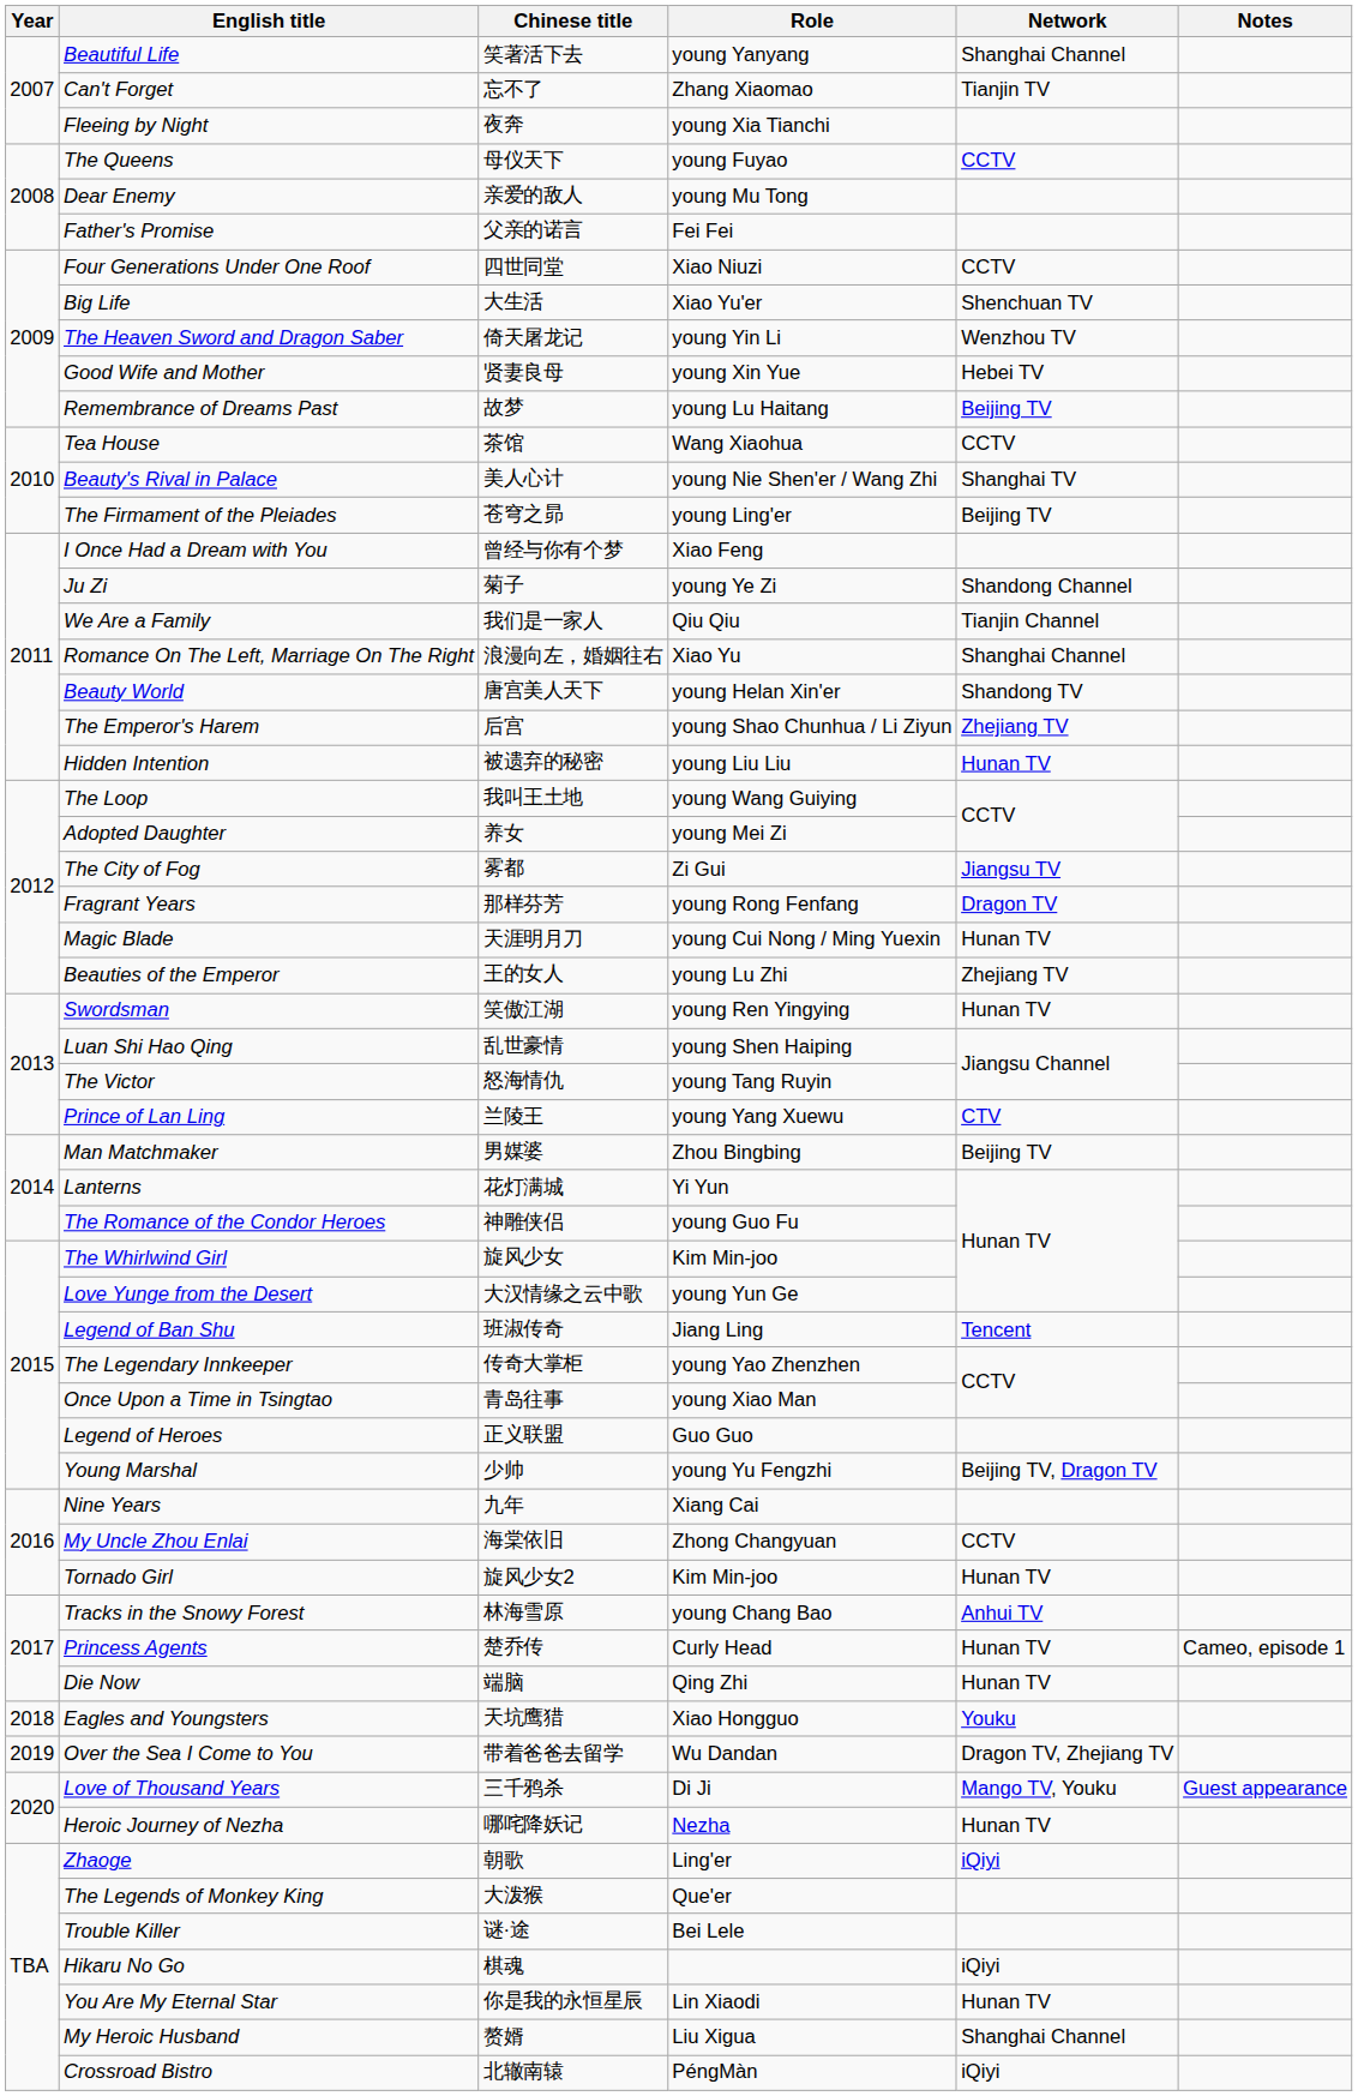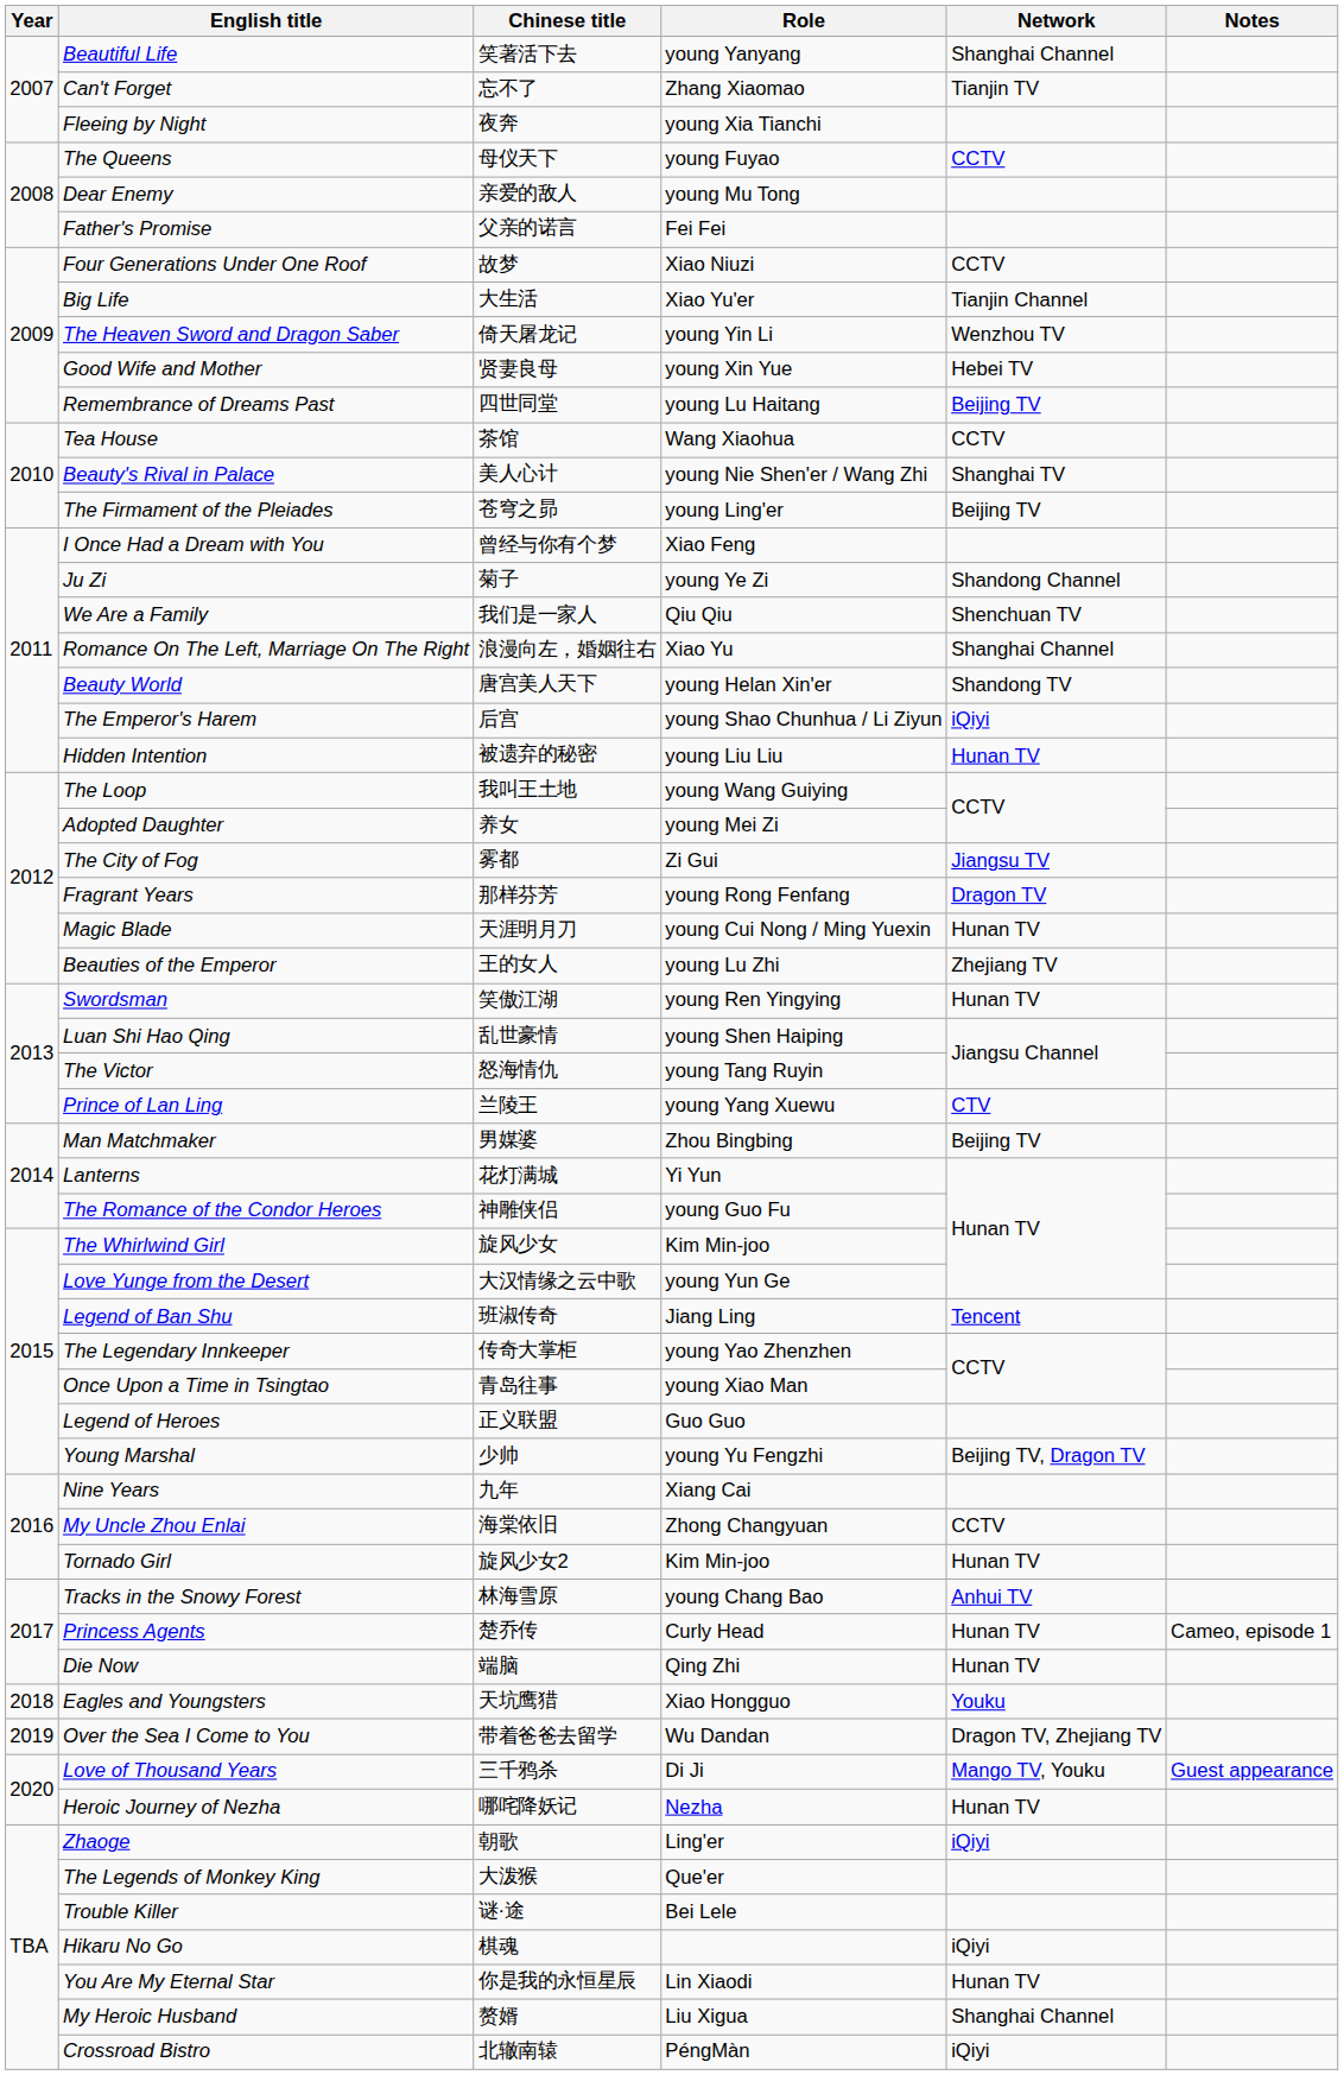 <table class="wikitable">
 <tr>
 <th>Year</th>
 <th>English title</th>
 <th>Chinese title</th>
 <th>Role</th>
 <th>Network</th>
 <th>Notes</th>
 </tr>
 <tr>
 <td rowspan=3>2007</td>
 <td><em><a href='#'>Beautiful Life</a></em></td>
 <td>笑著活下去</td>
 <td>young Yanyang</td>
 <td>Shanghai Channel</td>
 <td></td>
 </tr>
 <tr>
 <td><em>Can't Forget</em></td>
 <td>忘不了</td>
 <td>Zhang Xiaomao</td>
 <td>Tianjin TV</td>
 <td></td>
 </tr>
 <tr>
 <td><em>Fleeing by Night</em></td>
 <td>夜奔</td>
 <td>young Xia Tianchi</td>
 <td></td>
 <td></td>
 </tr>
 <tr>
 <td rowspan=3>2008</td>
 <td><em>The Queens</em></td>
 <td>母仪天下</td>
 <td>young Fuyao</td>
 <td><a href='#'>CCTV</a></td>
 <td></td>
 </tr>
 <tr>
 <td><em>Dear Enemy</em></td>
 <td>亲爱的敌人</td>
 <td>young Mu Tong</td>
 <td></td>
 <td></td>
 </tr>
 <tr>
 <td><em>Father's Promise </em></td>
 <td>父亲的诺言</td>
 <td>Fei Fei</td>
 <td></td>
 <td></td>
 </tr>
 <tr>
 <td rowspan=5>2009</td>
 <td><em>Four Generations Under One Roof</em></td>
-<td>四世同堂</td>
+<td>故梦</td>
 <td>Xiao Niuzi</td>
 <td>CCTV</td>
 <td></td>
 </tr>
 <tr>
 <td><em>Big Life</em></td>
 <td>大生活</td>
 <td>Xiao Yu'er</td>
-<td>Shenchuan TV</td>
+<td>Tianjin Channel</td>
 <td></td>
 </tr>
 <tr>
 <td><em><a href='#'>The Heaven Sword and Dragon Saber</a></em></td>
 <td>倚天屠龙记</td>
 <td>young Yin Li</td>
 <td>Wenzhou TV</td>
 <td></td>
 </tr>
 <tr>
 <td><em>Good Wife and Mother </em></td>
 <td>贤妻良母</td>
 <td>young Xin Yue</td>
 <td>Hebei TV</td>
 <td></td>
 </tr>
 <tr>
 <td><em>Remembrance of Dreams Past </em></td>
-<td>故梦</td>
+<td>四世同堂</td>
 <td>young Lu Haitang</td>
 <td><a href='#'>Beijing TV</a></td>
 <td></td>
 </tr>
 <tr>
 <td rowspan=3>2010</td>
 <td><em>Tea House</em></td>
 <td>茶馆</td>
 <td>Wang Xiaohua</td>
 <td>CCTV</td>
 <td></td>
 </tr>
 <tr>
 <td><em><a href='#'>Beauty's Rival in Palace </a></em></td>
 <td>美人心计</td>
 <td>young  Nie Shen'er / Wang Zhi</td>
 <td>Shanghai TV</td>
 <td></td>
 </tr>
 <tr>
 <td><em>The Firmament of the Pleiades</em></td>
 <td>苍穹之昴</td>
 <td>young Ling'er</td>
 <td>Beijing TV</td>
 <td></td>
 </tr>
 <tr>
 <td rowspan=7>2011</td>
 <td><em>I Once Had a Dream with You</em></td>
 <td>曾经与你有个梦</td>
 <td>Xiao Feng</td>
 <td></td>
 <td></td>
 </tr>
 <tr>
 <td><em>Ju Zi</em></td>
 <td>菊子</td>
 <td>young Ye Zi</td>
 <td>Shandong Channel</td>
 <td></td>
 </tr>
 <tr>
 <td><em>We Are a Family</em></td>
 <td>我们是一家人</td>
 <td>Qiu Qiu</td>
-<td>Tianjin Channel</td>
+<td>Shenchuan TV</td>
 <td></td>
 </tr>
 <tr>
 <td><em>Romance On The Left, Marriage On The Right</em></td>
 <td>浪漫向左，婚姻往右</td>
 <td>Xiao Yu</td>
 <td>Shanghai Channel</td>
 <td></td>
 </tr>
 <tr>
 <td><em><a href='#'>Beauty World</a></em></td>
 <td>唐宫美人天下</td>
 <td>young Helan Xin'er</td>
 <td>Shandong TV</td>
 <td></td>
 </tr>
 <tr>
 <td><em>The Emperor's Harem </em></td>
 <td>后宫</td>
 <td>young  Shao Chunhua / Li Ziyun</td>
-<td><a href='#'>Zhejiang TV</a></td>
+<td><a href='#'>iQiyi</a></td>
 <td></td>
 </tr>
 <tr>
 <td><em>Hidden Intention</em></td>
 <td>被遗弃的秘密</td>
 <td>young Liu Liu</td>
 <td><a href='#'>Hunan TV</a></td>
 <td></td>
 </tr>
 <tr>
 <td rowspan=6>2012</td>
 <td><em>The Loop</em></td>
 <td>我叫王土地</td>
 <td>young Wang Guiying</td>
 <td rowspan=2>CCTV</td>
 <td></td>
 </tr>
 <tr>
 <td><em>Adopted Daughter</em></td>
 <td>养女</td>
 <td>young Mei Zi</td>
 <td></td>
 </tr>
 <tr>
 <td><em>The City of Fog </em></td>
 <td>雾都</td>
 <td>Zi Gui</td>
 <td><a href='#'>Jiangsu TV</a></td>
 <td></td>
 </tr>
 <tr>
 <td><em>Fragrant Years</em></td>
 <td>那样芬芳</td>
 <td>young Rong Fenfang</td>
 <td><a href='#'>Dragon TV</a></td>
 <td></td>
 </tr>
 <tr>
 <td><em>Magic Blade</em></td>
 <td>天涯明月刀</td>
 <td>young Cui Nong / Ming Yuexin</td>
 <td>Hunan TV</td>
 <td></td>
 </tr>
 <tr>
 <td><em>Beauties of the Emperor</em></td>
 <td>王的女人</td>
 <td>young Lu Zhi</td>
 <td>Zhejiang TV</td>
 <td></td>
 </tr>
 <tr>
 <td rowspan=4>2013</td>
 <td><em><a href='#'>Swordsman</a></em></td>
 <td>笑傲江湖</td>
 <td>young Ren Yingying</td>
 <td>Hunan TV</td>
 <td></td>
 </tr>
 <tr>
 <td><em>Luan Shi Hao Qing</em></td>
 <td>乱世豪情</td>
 <td>young Shen Haiping</td>
 <td rowspan=2>Jiangsu Channel</td>
 <td></td>
 </tr>
 <tr>
 <td><em>The Victor</em></td>
 <td>怒海情仇</td>
 <td>young Tang Ruyin</td>
 <td></td>
 </tr>
 <tr>
 <td><em><a href='#'>Prince of Lan Ling</a></em></td>
 <td>兰陵王</td>
 <td>young Yang Xuewu</td>
 <td><a href='#'>CTV</a></td>
 <td></td>
 </tr>
 <tr>
 <td rowspan=3>2014</td>
 <td><em>Man Matchmaker </em></td>
 <td>男媒婆</td>
 <td>Zhou Bingbing</td>
 <td>Beijing TV</td>
 <td></td>
 </tr>
 <tr>
 <td><em>Lanterns</em></td>
 <td>花灯满城</td>
 <td>Yi Yun</td>
 <td rowspan=4>Hunan TV</td>
 <td></td>
 </tr>
 <tr>
 <td><em><a href='#'>The Romance of the Condor Heroes</a></em></td>
 <td>神雕侠侣</td>
 <td>young Guo Fu</td>
 <td></td>
 </tr>
 <tr>
 <td rowspan=7>2015</td>
 <td><em><a href='#'>The Whirlwind Girl</a></em></td>
 <td>旋风少女</td>
 <td>Kim Min-joo</td>
 <td></td>
 </tr>
 <tr>
 <td><em><a href='#'>Love Yunge from the Desert</a></em></td>
 <td>大汉情缘之云中歌</td>
 <td>young Yun Ge</td>
 <td></td>
 </tr>
 <tr>
 <td><em><a href='#'>Legend of Ban Shu</a></em></td>
 <td>班淑传奇</td>
 <td>Jiang Ling</td>
 <td><a href='#'>Tencent</a></td>
 <td></td>
 </tr>
 <tr>
 <td><em>The Legendary Innkeeper</em></td>
 <td>传奇大掌柜</td>
 <td>young Yao Zhenzhen</td>
 <td rowspan=2>CCTV</td>
 <td></td>
 </tr>
 <tr>
 <td><em>Once Upon a Time in Tsingtao </em></td>
 <td>青岛往事</td>
 <td>young Xiao Man</td>
 <td></td>
 </tr>
 <tr>
 <td><em>Legend of Heroes</em></td>
 <td>正义联盟</td>
 <td>Guo Guo</td>
 <td></td>
 <td></td>
 </tr>
 <tr>
 <td><em>Young Marshal</em></td>
 <td>少帅</td>
 <td>young Yu Fengzhi</td>
 <td>Beijing TV, <a href='#'>Dragon TV</a></td>
 <td></td>
 </tr>
 <tr>
 <td rowspan=3>2016</td>
 <td><em>Nine Years</em></td>
 <td>九年</td>
 <td>Xiang Cai</td>
 <td></td>
 <td></td>
 </tr>
 <tr>
 <td><em><a href='#'>My Uncle Zhou Enlai</a></em></td>
 <td>海棠依旧</td>
 <td>Zhong Changyuan</td>
 <td>CCTV</td>
 <td></td>
 </tr>
 <tr>
 <td><em>Tornado Girl</em></td>
 <td>旋风少女2</td>
 <td>Kim Min-joo</td>
 <td>Hunan TV</td>
 <td></td>
 </tr>
 <tr>
 <td rowspan=3>2017</td>
 <td><em>Tracks in the Snowy Forest</em></td>
 <td>林海雪原</td>
 <td>young Chang Bao</td>
 <td><a href='#'>Anhui TV</a></td>
 <td></td>
 </tr>
 <tr>
 <td><em><a href='#'>Princess Agents</a></em></td>
 <td>楚乔传</td>
 <td>Curly Head</td>
 <td>Hunan TV</td>
 <td>Cameo, episode 1</td>
 </tr>
 <tr>
 <td><em>Die Now</em></td>
 <td>端脑</td>
 <td>Qing Zhi</td>
 <td>Hunan TV</td>
 <td></td>
 </tr>
 <tr>
 <td>2018</td>
 <td><em>Eagles and Youngsters</em></td>
 <td>天坑鹰猎</td>
 <td>Xiao Hongguo</td>
 <td><a href='#'>Youku</a></td>
 <td></td>
 </tr>
 <tr>
 <td rowspan=1>2019</td>
 <td><em>Over the Sea I Come to You</em></td>
 <td>带着爸爸去留学</td>
 <td>Wu Dandan</td>
 <td>Dragon TV, Zhejiang TV</td>
 <td></td>
 </tr>
 <tr>
 <td rowspan=2>2020</td>
 <td><em><a href='#'>Love of Thousand Years</a></em></td>
 <td>三千鸦杀</td>
 <td>Di Ji</td>
 <td><a href='#'>Mango TV</a>, Youku</td>
 <td><a href='#'>Guest appearance</a></td>
 </tr>
 <tr>
 <td><em>Heroic Journey of Nezha</em></td>
 <td>哪咤降妖记</td>
 <td><a href='#'>Nezha</a></td>
 <td>Hunan TV</td>
 <td></td>
 </tr>
 <tr>
 <td rowspan=9>TBA</td>
 <td><em><a href='#'>Zhaoge</a></em></td>
 <td>朝歌</td>
 <td>Ling'er</td>
 <td><a href='#'>iQiyi</a></td>
 <td></td>
 </tr>
 <tr>
 <td><em>The Legends of Monkey King </em></td>
 <td>大泼猴</td>
 <td>Que'er</td>
 <td></td>
 <td></td>
 </tr>
 <tr>
 <td><em>Trouble Killer</em></td>
 <td>谜·途</td>
 <td>Bei Lele</td>
 <td></td>
 <td></td>
 </tr>
 <tr>
 <td><em>Hikaru No Go </em></td>
 <td>棋魂</td>
 <td></td>
 <td>iQiyi</td>
 <td></td>
 </tr>
 <tr>
 <td><em>You Are My Eternal Star</em></td>
 <td>你是我的永恒星辰</td>
 <td>Lin Xiaodi</td>
 <td>Hunan TV</td>
 <td></td>
 </tr>
 <tr>
 <td><em>My Heroic Husband</em></td>
 <td>赘婿</td>
 <td>Liu Xigua</td>
 <td>Shanghai Channel</td>
 <td></td>
 </tr>
 <tr>
 <td><em>Crossroad Bistro</em></td>
 <td>北辙南辕</td>
 <td>PéngMàn</td>
 <td>iQiyi</td>
 <td></td>
 </tr>
 </table>
